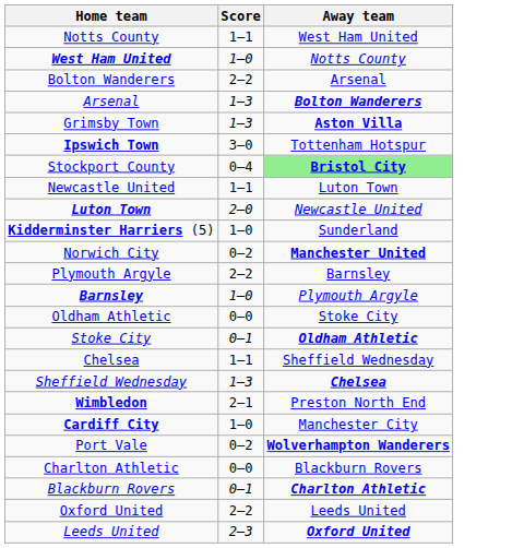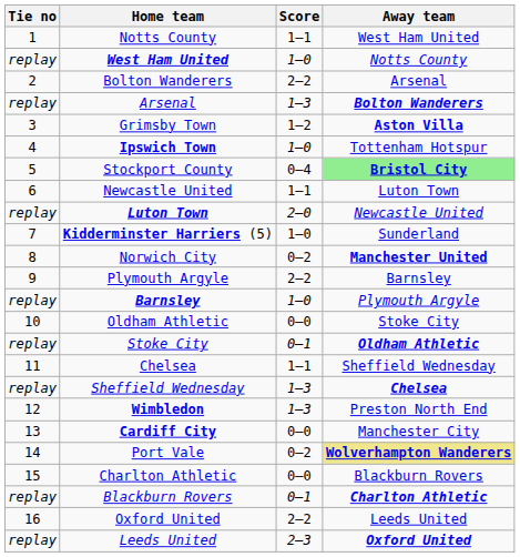 <table class="wikitable" style="text-align: center">
 <tr>
+<th>Tie no</th>
 <th>Home team</th>
 <th>Score</th>
 <th>Away team</th>
 </tr>
 <tr>
+<td>1</td>
 <td><a href='#'>Notts County</a></td>
 <td>1–1</td>
 <td><a href='#'>West Ham United</a></td>
 </tr>
 <tr>
+<td><em>replay</em></td>
 <td><strong><em><a href='#'>West Ham United</a></em></strong></td>
 <td><em>1–0</em></td>
 <td><em><a href='#'>Notts County</a></em></td>
 </tr>
 <tr>
+<td>2</td>
 <td><a href='#'>Bolton Wanderers</a></td>
 <td>2–2</td>
 <td><a href='#'>Arsenal</a></td>
 </tr>
 <tr>
+<td><em>replay</em></td>
 <td><em><a href='#'>Arsenal</a></em></td>
 <td><em>1–3</em></td>
 <td><strong><em><a href='#'>Bolton Wanderers</a></em></strong></td>
 </tr>
 <tr>
+<td>3</td>
 <td><a href='#'>Grimsby Town</a></td>
-<td><em>1–3</em></td>
+<td>1–2</td>
 <td><strong><a href='#'>Aston Villa</a></strong></td>
 </tr>
 <tr>
+<td>4</td>
 <td><strong><a href='#'>Ipswich Town</a></strong></td>
-<td>3–0</td>
+<td><em>1–0</em></td>
 <td><a href='#'>Tottenham Hotspur</a></td>
 </tr>
 <tr>
+<td>5</td>
 <td><a href='#'>Stockport County</a></td>
 <td>0–4</td>
 <td style="background: lightgreen;"><strong><a href='#'>Bristol City</a></strong></td>
 </tr>
 <tr>
+<td>6</td>
 <td><a href='#'>Newcastle United</a></td>
 <td>1–1</td>
 <td><a href='#'>Luton Town</a></td>
 </tr>
 <tr>
+<td><em>replay</em></td>
 <td><strong><em><a href='#'>Luton Town</a></em></strong></td>
 <td><em>2–0</em></td>
 <td><em><a href='#'>Newcastle United</a></em></td>
 </tr>
 <tr>
+<td>7</td>
 <td><strong><a href='#'>Kidderminster Harriers</a></strong> (5)</td>
 <td>1–0</td>
 <td><a href='#'>Sunderland</a></td>
 </tr>
 <tr>
+<td>8</td>
 <td><a href='#'>Norwich City</a></td>
 <td>0–2</td>
 <td><strong><a href='#'>Manchester United</a></strong></td>
 </tr>
 <tr>
+<td>9</td>
 <td><a href='#'>Plymouth Argyle</a></td>
 <td>2–2</td>
 <td><a href='#'>Barnsley</a></td>
 </tr>
 <tr>
+<td><em>replay</em></td>
 <td><strong><em><a href='#'>Barnsley</a></em></strong></td>
 <td><em>1–0</em></td>
 <td><em><a href='#'>Plymouth Argyle</a></em></td>
 </tr>
 <tr>
+<td>10</td>
 <td><a href='#'>Oldham Athletic</a></td>
 <td>0–0</td>
 <td><a href='#'>Stoke City</a></td>
 </tr>
 <tr>
+<td><em>replay</em></td>
 <td><em><a href='#'>Stoke City</a></em></td>
 <td><em>0–1</em></td>
 <td><strong><em><a href='#'>Oldham Athletic</a></em></strong></td>
 </tr>
 <tr>
+<td>11</td>
 <td><a href='#'>Chelsea</a></td>
 <td>1–1</td>
 <td><a href='#'>Sheffield Wednesday</a></td>
 </tr>
 <tr>
+<td><em>replay</em></td>
 <td><em><a href='#'>Sheffield Wednesday</a></em></td>
 <td><em>1–3</em></td>
 <td><strong><em><a href='#'>Chelsea</a></em></strong></td>
 </tr>
 <tr>
+<td>12</td>
 <td><strong><a href='#'>Wimbledon</a></strong></td>
-<td>2–1</td>
+<td><em>1–3</em></td>
 <td><a href='#'>Preston North End</a></td>
 </tr>
 <tr>
+<td>13</td>
 <td><strong><a href='#'>Cardiff City</a></strong></td>
-<td>1–0</td>
+<td>0–0</td>
 <td><a href='#'>Manchester City</a></td>
 </tr>
 <tr>
+<td>14</td>
 <td><a href='#'>Port Vale</a></td>
 <td>0–2</td>
-<td><strong><a href='#'>Wolverhampton Wanderers</a></strong></td>
+<td style="background: khaki;"><strong><a href='#'>Wolverhampton Wanderers</a></strong></td>
 </tr>
 <tr>
+<td>15</td>
 <td><a href='#'>Charlton Athletic</a></td>
 <td>0–0</td>
 <td><a href='#'>Blackburn Rovers</a></td>
 </tr>
 <tr>
+<td><em>replay</em></td>
 <td><em><a href='#'>Blackburn Rovers</a></em></td>
 <td><em>0–1</em></td>
 <td><strong><em><a href='#'>Charlton Athletic</a></em></strong></td>
 </tr>
 <tr>
+<td>16</td>
 <td><a href='#'>Oxford United</a></td>
 <td>2–2</td>
 <td><a href='#'>Leeds United</a></td>
 </tr>
 <tr>
+<td><em>replay</em></td>
 <td><em><a href='#'>Leeds United</a></em></td>
 <td><em>2–3</em></td>
 <td><strong><em><a href='#'>Oxford United</a></em></strong></td>
 </tr>
 </table>
